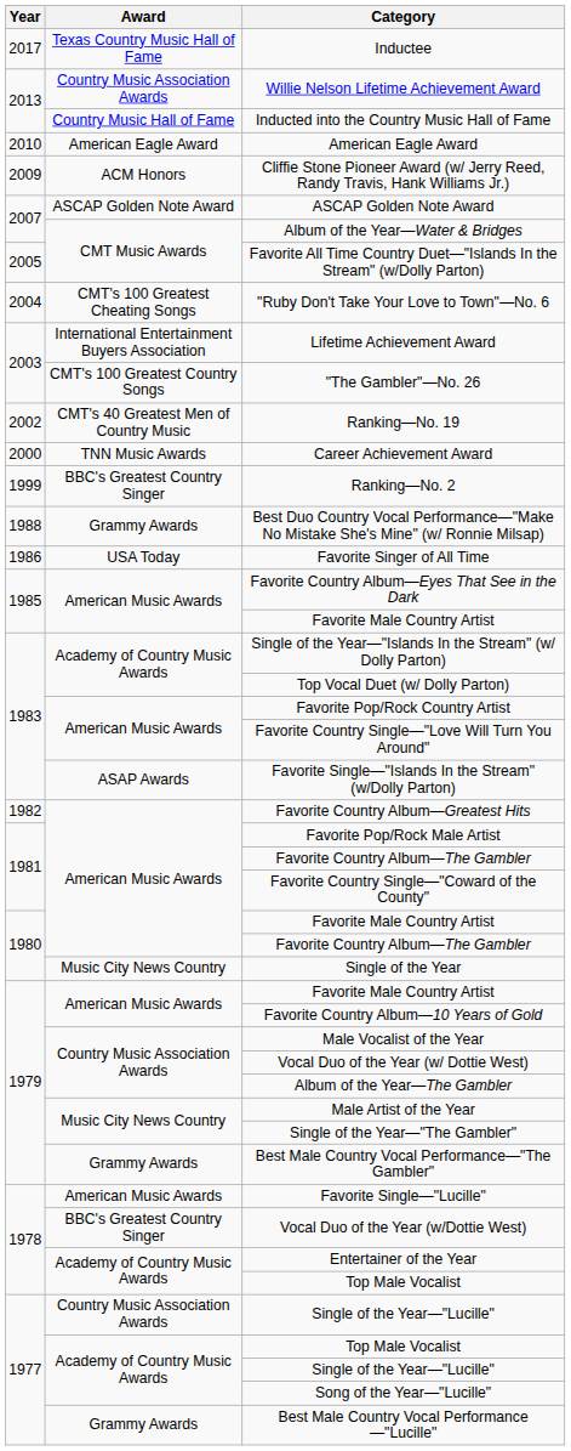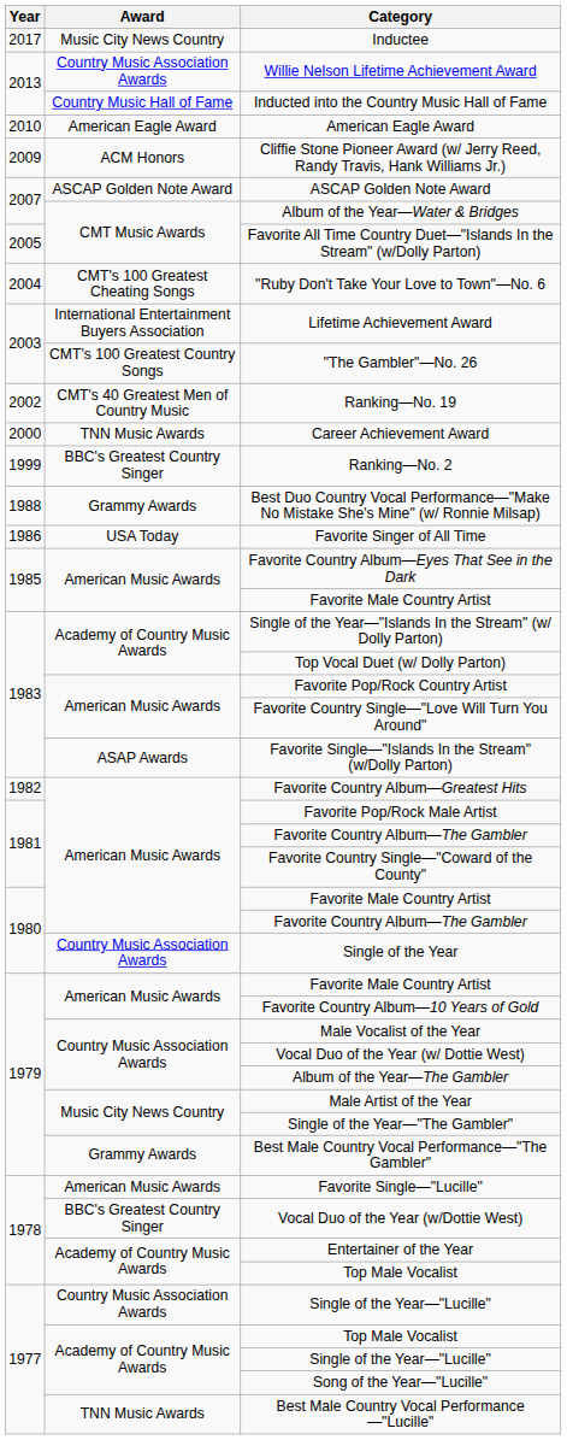 <table class="wikitable" style="text-align:center">
 <tr>
 <th>Year</th>
 <th>Award</th>
 <th>Category</th>
 </tr>
 <tr>
 <td>2017</td>
-<td><a href='#'>Texas Country Music Hall of Fame</a></td>
+<td>Music City News Country</td>
 <td>Inductee</td>
 </tr>
 <tr>
 <td rowspan="2">2013</td>
 <td><a href='#'>Country Music Association Awards</a></td>
 <td><a href='#'>Willie Nelson Lifetime Achievement Award</a></td>
 </tr>
 <tr>
 <td><a href='#'>Country Music Hall of Fame</a></td>
 <td>Inducted into the Country Music Hall of Fame</td>
 </tr>
 <tr>
 <td>2010</td>
 <td>American Eagle Award</td>
 <td>American Eagle Award</td>
 </tr>
 <tr>
 <td>2009</td>
 <td>ACM Honors</td>
 <td>Cliffie Stone Pioneer Award (w/ Jerry Reed, Randy Travis, Hank Williams Jr.)</td>
 </tr>
 <tr>
 <td rowspan="2">2007</td>
 <td>ASCAP Golden Note Award</td>
 <td>ASCAP Golden Note Award</td>
 </tr>
 <tr>
 <td rowspan="2">CMT Music Awards</td>
 <td>Album of the Year—<em>Water & Bridges</em></td>
 </tr>
 <tr>
 <td>2005</td>
 <td>Favorite All Time Country Duet—"Islands In the Stream" (w/Dolly Parton)</td>
 </tr>
 <tr>
 <td>2004</td>
 <td>CMT's 100 Greatest Cheating Songs</td>
 <td>"Ruby Don't Take Your Love to Town"—No. 6</td>
 </tr>
 <tr>
 <td rowspan="2">2003</td>
 <td>International Entertainment Buyers Association</td>
 <td>Lifetime Achievement Award</td>
 </tr>
 <tr>
 <td>CMT's 100 Greatest Country Songs</td>
 <td>"The Gambler"—No. 26</td>
 </tr>
 <tr>
 <td>2002</td>
 <td>CMT's 40 Greatest Men of Country Music</td>
 <td>Ranking—No. 19</td>
 </tr>
 <tr>
 <td>2000</td>
 <td>TNN Music Awards</td>
 <td>Career Achievement Award</td>
 </tr>
 <tr>
 <td>1999</td>
 <td>BBC's Greatest Country Singer</td>
 <td>Ranking—No. 2</td>
 </tr>
 <tr>
 <td>1988</td>
 <td>Grammy Awards</td>
 <td>Best Duo Country Vocal Performance—"Make No Mistake She's Mine" (w/ Ronnie Milsap)</td>
 </tr>
 <tr>
 <td>1986</td>
 <td>USA Today</td>
 <td>Favorite Singer of All Time</td>
 </tr>
 <tr>
 <td rowspan="2">1985</td>
 <td rowspan="2">American Music Awards</td>
 <td>Favorite Country Album—<em>Eyes That See in the Dark</em></td>
 </tr>
 <tr>
 <td>Favorite Male Country Artist</td>
 </tr>
 <tr>
 <td rowspan="5">1983</td>
 <td rowspan="2">Academy of Country Music Awards</td>
 <td>Single of the Year—"Islands In the Stream" (w/ Dolly Parton)</td>
 </tr>
 <tr>
 <td>Top Vocal Duet (w/ Dolly Parton)</td>
 </tr>
 <tr>
 <td rowspan="2">American Music Awards</td>
 <td>Favorite Pop/Rock Country Artist</td>
 </tr>
 <tr>
 <td>Favorite Country Single—"Love Will Turn You Around"</td>
 </tr>
 <tr>
 <td>ASAP Awards</td>
 <td>Favorite Single—"Islands In the Stream" (w/Dolly Parton)</td>
 </tr>
 <tr>
 <td>1982</td>
 <td rowspan="6">American Music Awards</td>
 <td>Favorite Country Album—<em>Greatest Hits</em></td>
 </tr>
 <tr>
 <td rowspan="3">1981</td>
 <td>Favorite Pop/Rock Male Artist</td>
 </tr>
 <tr>
 <td>Favorite Country Album—<em>The Gambler</em></td>
 </tr>
 <tr>
 <td>Favorite Country Single—"Coward of the County"</td>
 </tr>
 <tr>
 <td rowspan="3">1980</td>
 <td>Favorite Male Country Artist</td>
 </tr>
 <tr>
 <td>Favorite Country Album—<em>The Gambler</em></td>
 </tr>
 <tr>
-<td>Music City News Country</td>
+<td><a href='#'>Country Music Association Awards</a></td>
 <td>Single of the Year</td>
 </tr>
 <tr>
 <td rowspan="8">1979</td>
 <td rowspan="2">American Music Awards</td>
 <td>Favorite Male Country Artist</td>
 </tr>
 <tr>
 <td>Favorite Country Album—<em>10 Years of Gold</em></td>
 </tr>
 <tr>
 <td rowspan="3">Country Music Association Awards</td>
 <td>Male Vocalist of the Year</td>
 </tr>
 <tr>
 <td>Vocal Duo of the Year (w/ Dottie West)</td>
 </tr>
 <tr>
 <td>Album of the Year—<em>The Gambler</em></td>
 </tr>
 <tr>
 <td rowspan="2">Music City News Country</td>
 <td>Male Artist of the Year</td>
 </tr>
 <tr>
 <td>Single of the Year—"The Gambler"</td>
 </tr>
 <tr>
 <td>Grammy Awards</td>
 <td>Best Male Country Vocal Performance—"The Gambler"</td>
 </tr>
 <tr>
 <td rowspan="4">1978</td>
 <td>American Music Awards</td>
 <td>Favorite Single—"Lucille"</td>
 </tr>
 <tr>
 <td>BBC's Greatest Country Singer</td>
 <td>Vocal Duo of the Year (w/Dottie West)</td>
 </tr>
 <tr>
 <td rowspan="2">Academy of Country Music Awards</td>
 <td>Entertainer of the Year</td>
 </tr>
 <tr>
 <td>Top Male Vocalist</td>
 </tr>
 <tr>
 <td rowspan="5">1977</td>
 <td>Country Music Association Awards</td>
 <td>Single of the Year—"Lucille"</td>
 </tr>
 <tr>
 <td rowspan="3">Academy of Country Music Awards</td>
 <td>Top Male Vocalist</td>
 </tr>
 <tr>
 <td>Single of the Year—"Lucille"</td>
 </tr>
 <tr>
 <td>Song of the Year—"Lucille"</td>
 </tr>
 <tr>
-<td>Grammy Awards</td>
+<td>TNN Music Awards</td>
 <td>Best Male Country Vocal Performance—"Lucille"</td>
 </tr>
 </table>
